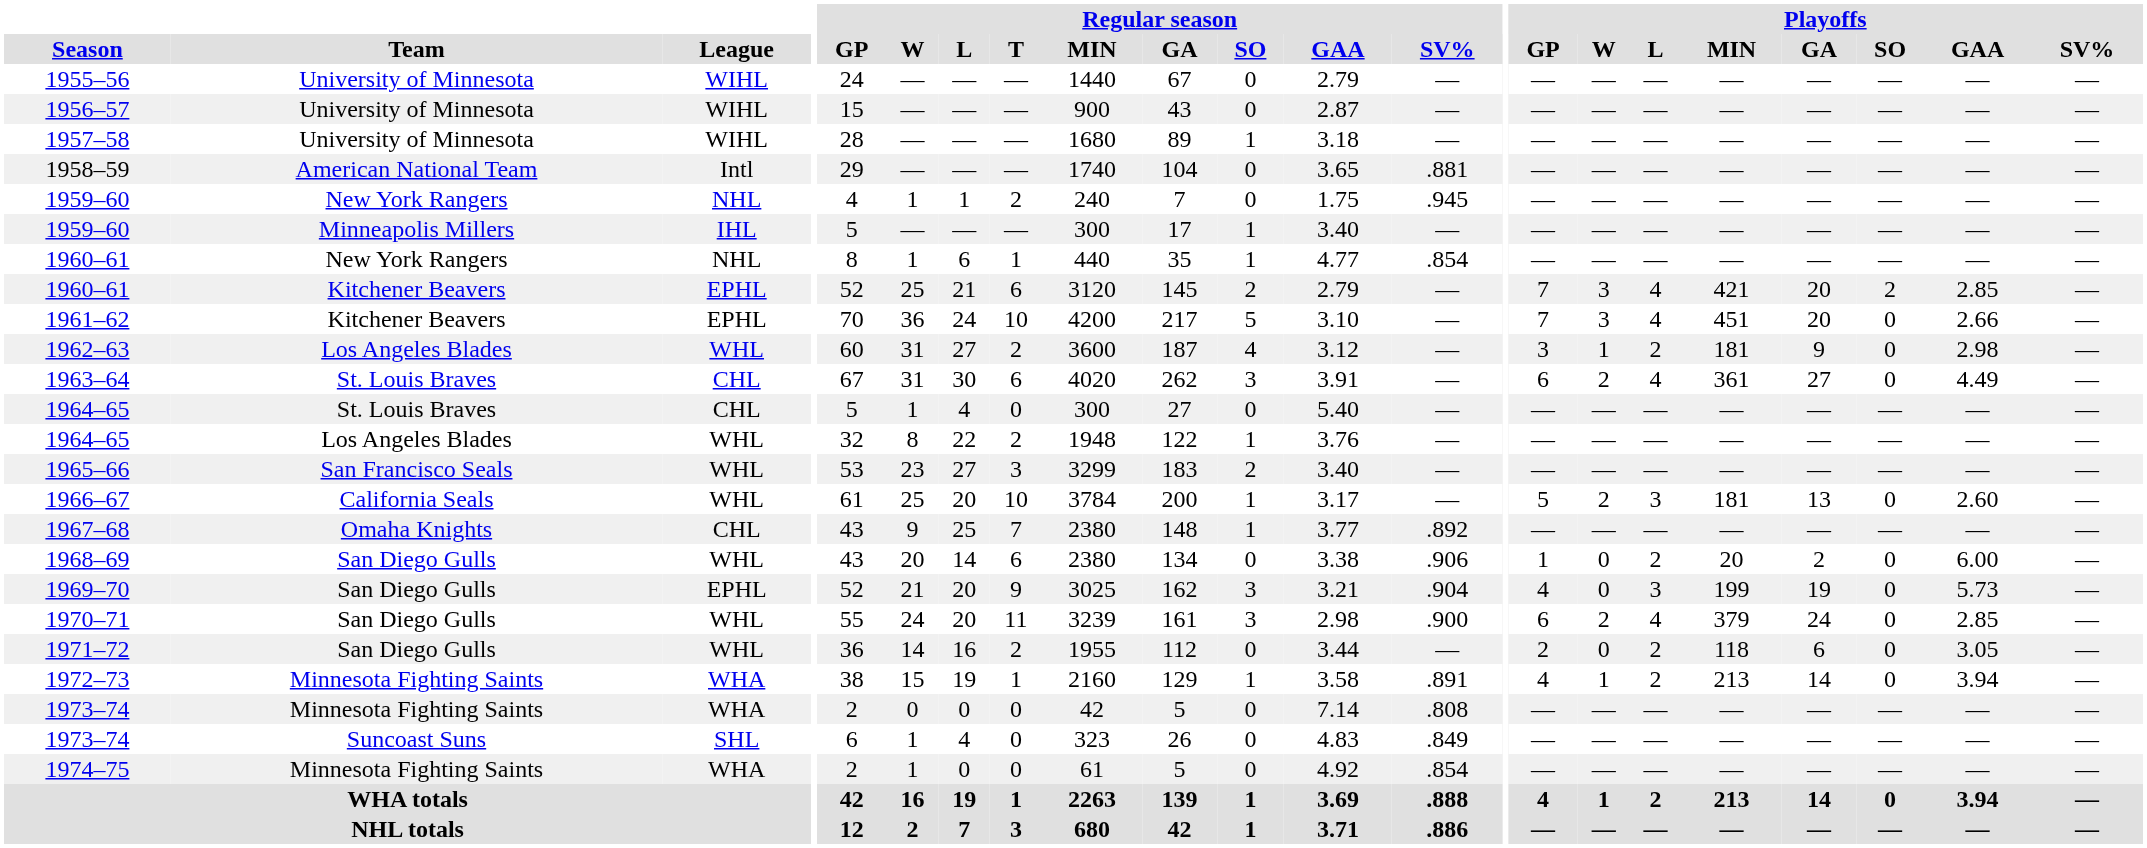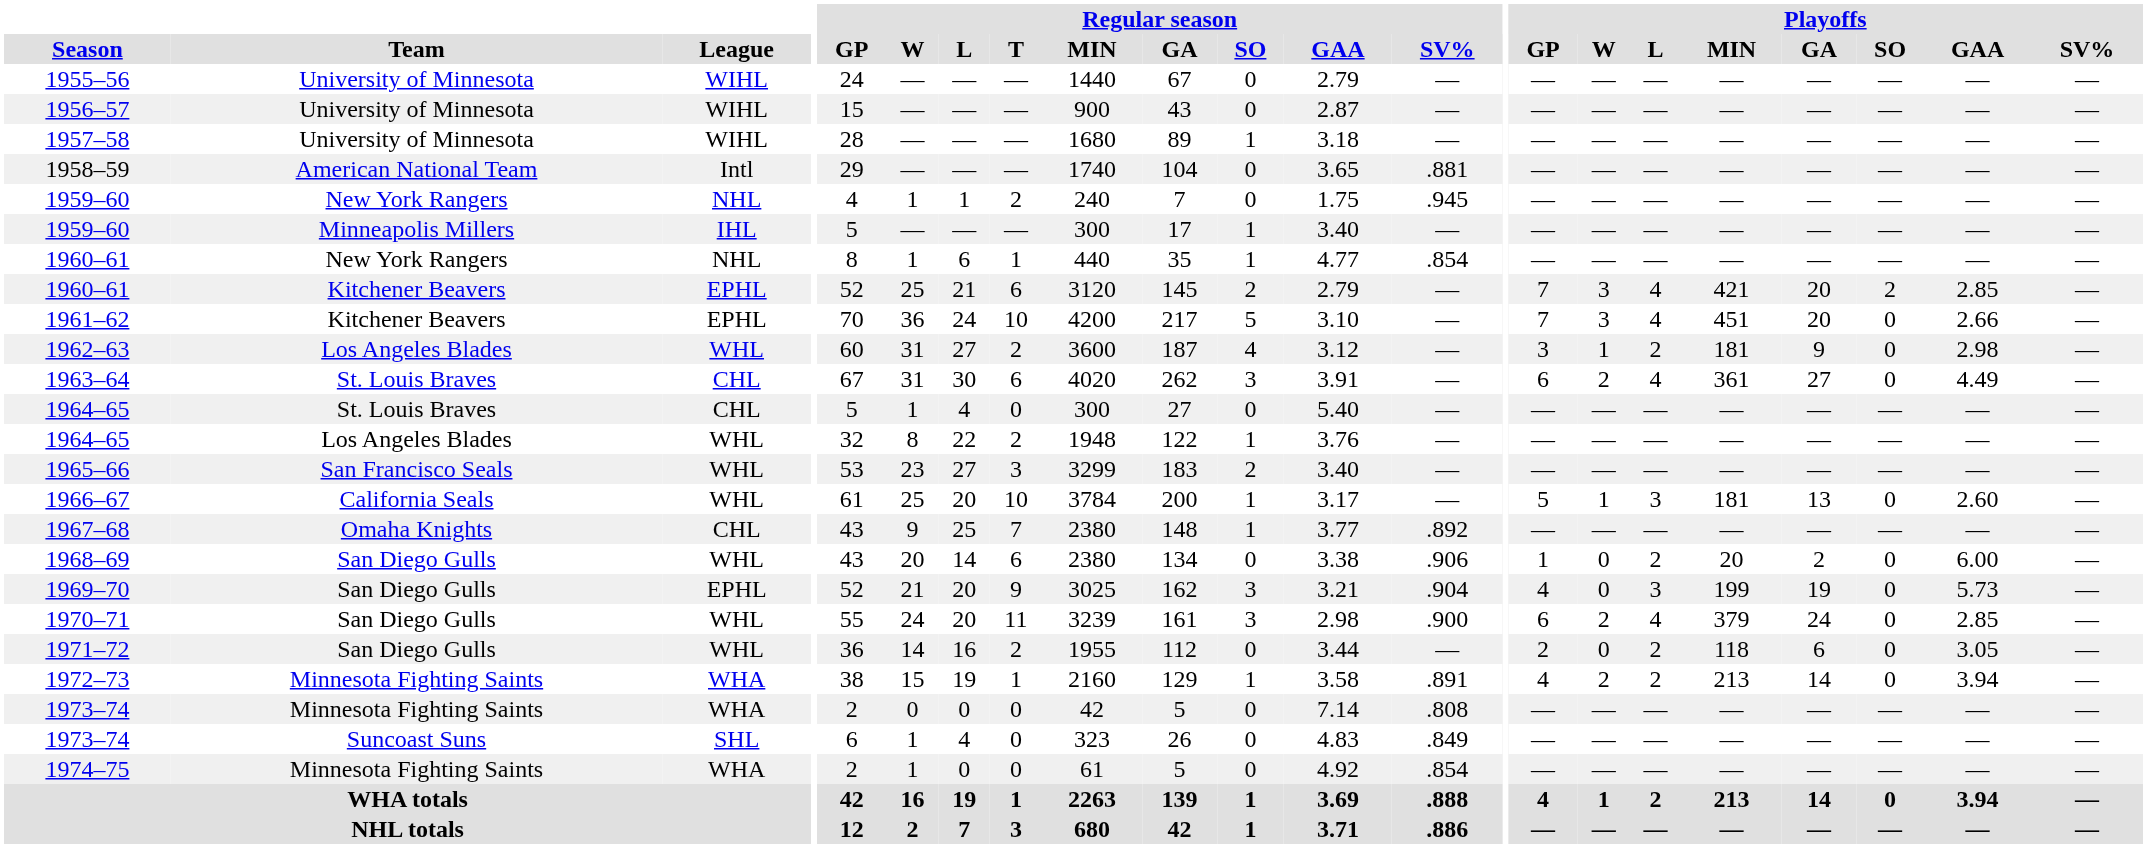 <table border="0" cellpadding="1" cellspacing="0" style="width:90%; text-align:center;">
 <tr bgcolor="#e0e0e0">
 <th colspan="3" bgcolor="#ffffff"></th>
 <th rowspan="99" bgcolor="#ffffff"></th>
 <th colspan="9" bgcolor="#e0e0e0"><a href='#'>Regular season</a></th>
 <th rowspan="99" bgcolor="#ffffff"></th>
 <th colspan="8" bgcolor="#e0e0e0"><a href='#'>Playoffs</a></th>
 </tr>
 <tr bgcolor="#e0e0e0">
 <th><a href='#'>Season</a></th>
 <th>Team</th>
 <th>League</th>
 <th>GP</th>
 <th>W</th>
 <th>L</th>
 <th>T</th>
 <th>MIN</th>
 <th>GA</th>
 <th><a href='#'>SO</a></th>
 <th><a href='#'>GAA</a></th>
 <th><a href='#'>SV%</a></th>
 <th>GP</th>
 <th>W</th>
 <th>L</th>
 <th>MIN</th>
 <th>GA</th>
 <th>SO</th>
 <th>GAA</th>
 <th>SV%</th>
 </tr>
 <tr>
 <td><a href='#'>1955–56</a></td>
 <td><a href='#'>University of Minnesota</a></td>
 <td><a href='#'>WIHL</a></td>
 <td>24</td>
 <td>—</td>
 <td>—</td>
 <td>—</td>
 <td>1440</td>
 <td>67</td>
 <td>0</td>
 <td>2.79</td>
 <td>—</td>
 <td>—</td>
 <td>—</td>
 <td>—</td>
 <td>—</td>
 <td>—</td>
 <td>—</td>
 <td>—</td>
 <td>—</td>
 </tr>
 <tr bgcolor="#f0f0f0">
 <td><a href='#'>1956–57</a></td>
 <td>University of Minnesota</td>
 <td>WIHL</td>
 <td>15</td>
 <td>—</td>
 <td>—</td>
 <td>—</td>
 <td>900</td>
 <td>43</td>
 <td>0</td>
 <td>2.87</td>
 <td>—</td>
 <td>—</td>
 <td>—</td>
 <td>—</td>
 <td>—</td>
 <td>—</td>
 <td>—</td>
 <td>—</td>
 <td>—</td>
 </tr>
 <tr>
 <td><a href='#'>1957–58</a></td>
 <td>University of Minnesota</td>
 <td>WIHL</td>
 <td>28</td>
 <td>—</td>
 <td>—</td>
 <td>—</td>
 <td>1680</td>
 <td>89</td>
 <td>1</td>
 <td>3.18</td>
 <td>—</td>
 <td>—</td>
 <td>—</td>
 <td>—</td>
 <td>—</td>
 <td>—</td>
 <td>—</td>
 <td>—</td>
 <td>—</td>
 </tr>
 <tr bgcolor="#f0f0f0">
 <td>1958–59</td>
 <td><a href='#'>American National Team</a></td>
 <td>Intl</td>
 <td>29</td>
 <td>—</td>
 <td>—</td>
 <td>—</td>
 <td>1740</td>
 <td>104</td>
 <td>0</td>
 <td>3.65</td>
 <td>.881</td>
 <td>—</td>
 <td>—</td>
 <td>—</td>
 <td>—</td>
 <td>—</td>
 <td>—</td>
 <td>—</td>
 <td>—</td>
 </tr>
 <tr>
 <td><a href='#'>1959–60</a></td>
 <td><a href='#'>New York Rangers</a></td>
 <td><a href='#'>NHL</a></td>
 <td>4</td>
 <td>1</td>
 <td>1</td>
 <td>2</td>
 <td>240</td>
 <td>7</td>
 <td>0</td>
 <td>1.75</td>
 <td>.945</td>
 <td>—</td>
 <td>—</td>
 <td>—</td>
 <td>—</td>
 <td>—</td>
 <td>—</td>
 <td>—</td>
 <td>—</td>
 </tr>
 <tr bgcolor="#f0f0f0">
 <td><a href='#'>1959–60</a></td>
 <td><a href='#'>Minneapolis Millers</a></td>
 <td><a href='#'>IHL</a></td>
 <td>5</td>
 <td>—</td>
 <td>—</td>
 <td>—</td>
 <td>300</td>
 <td>17</td>
 <td>1</td>
 <td>3.40</td>
 <td>—</td>
 <td>—</td>
 <td>—</td>
 <td>—</td>
 <td>—</td>
 <td>—</td>
 <td>—</td>
 <td>—</td>
 <td>—</td>
 </tr>
 <tr>
 <td><a href='#'>1960–61</a></td>
 <td>New York Rangers</td>
 <td>NHL</td>
 <td>8</td>
 <td>1</td>
 <td>6</td>
 <td>1</td>
 <td>440</td>
 <td>35</td>
 <td>1</td>
 <td>4.77</td>
 <td>.854</td>
 <td>—</td>
 <td>—</td>
 <td>—</td>
 <td>—</td>
 <td>—</td>
 <td>—</td>
 <td>—</td>
 <td>—</td>
 </tr>
 <tr bgcolor="#f0f0f0">
 <td><a href='#'>1960–61</a></td>
 <td><a href='#'>Kitchener Beavers</a></td>
 <td><a href='#'>EPHL</a></td>
 <td>52</td>
 <td>25</td>
 <td>21</td>
 <td>6</td>
 <td>3120</td>
 <td>145</td>
 <td>2</td>
 <td>2.79</td>
 <td>—</td>
 <td>7</td>
 <td>3</td>
 <td>4</td>
 <td>421</td>
 <td>20</td>
 <td>2</td>
 <td>2.85</td>
 <td>—</td>
 </tr>
 <tr>
 <td><a href='#'>1961–62</a></td>
 <td>Kitchener Beavers</td>
 <td>EPHL</td>
 <td>70</td>
 <td>36</td>
 <td>24</td>
 <td>10</td>
 <td>4200</td>
 <td>217</td>
 <td>5</td>
 <td>3.10</td>
 <td>—</td>
 <td>7</td>
 <td>3</td>
 <td>4</td>
 <td>451</td>
 <td>20</td>
 <td>0</td>
 <td>2.66</td>
 <td>—</td>
 </tr>
 <tr bgcolor="#f0f0f0">
 <td><a href='#'>1962–63</a></td>
 <td><a href='#'>Los Angeles Blades</a></td>
 <td><a href='#'>WHL</a></td>
 <td>60</td>
 <td>31</td>
 <td>27</td>
 <td>2</td>
 <td>3600</td>
 <td>187</td>
 <td>4</td>
 <td>3.12</td>
 <td>—</td>
 <td>3</td>
 <td>1</td>
 <td>2</td>
 <td>181</td>
 <td>9</td>
 <td>0</td>
 <td>2.98</td>
 <td>—</td>
 </tr>
 <tr>
 <td><a href='#'>1963–64</a></td>
 <td><a href='#'>St. Louis Braves</a></td>
 <td><a href='#'>CHL</a></td>
 <td>67</td>
 <td>31</td>
 <td>30</td>
 <td>6</td>
 <td>4020</td>
 <td>262</td>
 <td>3</td>
 <td>3.91</td>
 <td>—</td>
 <td>6</td>
 <td>2</td>
 <td>4</td>
 <td>361</td>
 <td>27</td>
 <td>0</td>
 <td>4.49</td>
 <td>—</td>
 </tr>
 <tr bgcolor="#f0f0f0">
 <td><a href='#'>1964–65</a></td>
 <td>St. Louis Braves</td>
 <td>CHL</td>
 <td>5</td>
 <td>1</td>
 <td>4</td>
 <td>0</td>
 <td>300</td>
 <td>27</td>
 <td>0</td>
 <td>5.40</td>
 <td>—</td>
 <td>—</td>
 <td>—</td>
 <td>—</td>
 <td>—</td>
 <td>—</td>
 <td>—</td>
 <td>—</td>
 <td>—</td>
 </tr>
 <tr>
 <td><a href='#'>1964–65</a></td>
 <td>Los Angeles Blades</td>
 <td>WHL</td>
 <td>32</td>
 <td>8</td>
 <td>22</td>
 <td>2</td>
 <td>1948</td>
 <td>122</td>
 <td>1</td>
 <td>3.76</td>
 <td>—</td>
 <td>—</td>
 <td>—</td>
 <td>—</td>
 <td>—</td>
 <td>—</td>
 <td>—</td>
 <td>—</td>
 <td>—</td>
 </tr>
 <tr bgcolor="#f0f0f0">
 <td><a href='#'>1965–66</a></td>
 <td><a href='#'>San Francisco Seals</a></td>
 <td>WHL</td>
 <td>53</td>
 <td>23</td>
 <td>27</td>
 <td>3</td>
 <td>3299</td>
 <td>183</td>
 <td>2</td>
 <td>3.40</td>
 <td>—</td>
 <td>—</td>
 <td>—</td>
 <td>—</td>
 <td>—</td>
 <td>—</td>
 <td>—</td>
 <td>—</td>
 <td>—</td>
 </tr>
 <tr>
 <td><a href='#'>1966–67</a></td>
 <td><a href='#'>California Seals</a></td>
 <td>WHL</td>
 <td>61</td>
 <td>25</td>
 <td>20</td>
 <td>10</td>
 <td>3784</td>
 <td>200</td>
 <td>1</td>
 <td>3.17</td>
 <td>—</td>
 <td>5</td>
-<td>2</td>
+<td>1</td>
 <td>3</td>
 <td>181</td>
 <td>13</td>
 <td>0</td>
 <td>2.60</td>
 <td>—</td>
 </tr>
 <tr bgcolor="#f0f0f0">
 <td><a href='#'>1967–68</a></td>
 <td><a href='#'>Omaha Knights</a></td>
 <td>CHL</td>
 <td>43</td>
 <td>9</td>
 <td>25</td>
 <td>7</td>
 <td>2380</td>
 <td>148</td>
 <td>1</td>
 <td>3.77</td>
 <td>.892</td>
 <td>—</td>
 <td>—</td>
 <td>—</td>
 <td>—</td>
 <td>—</td>
 <td>—</td>
 <td>—</td>
 <td>—</td>
 </tr>
 <tr>
 <td><a href='#'>1968–69</a></td>
 <td><a href='#'>San Diego Gulls</a></td>
 <td>WHL</td>
 <td>43</td>
 <td>20</td>
 <td>14</td>
 <td>6</td>
 <td>2380</td>
 <td>134</td>
 <td>0</td>
 <td>3.38</td>
 <td>.906</td>
 <td>1</td>
 <td>0</td>
 <td>2</td>
 <td>20</td>
 <td>2</td>
 <td>0</td>
 <td>6.00</td>
 <td>—</td>
 </tr>
 <tr bgcolor="#f0f0f0">
 <td><a href='#'>1969–70</a></td>
 <td>San Diego Gulls</td>
 <td>EPHL</td>
 <td>52</td>
 <td>21</td>
 <td>20</td>
 <td>9</td>
 <td>3025</td>
 <td>162</td>
 <td>3</td>
 <td>3.21</td>
 <td>.904</td>
 <td>4</td>
 <td>0</td>
 <td>3</td>
 <td>199</td>
 <td>19</td>
 <td>0</td>
 <td>5.73</td>
 <td>—</td>
 </tr>
 <tr>
 <td><a href='#'>1970–71</a></td>
 <td>San Diego Gulls</td>
 <td>WHL</td>
 <td>55</td>
 <td>24</td>
 <td>20</td>
 <td>11</td>
 <td>3239</td>
 <td>161</td>
 <td>3</td>
 <td>2.98</td>
 <td>.900</td>
 <td>6</td>
 <td>2</td>
 <td>4</td>
 <td>379</td>
 <td>24</td>
 <td>0</td>
 <td>2.85</td>
 <td>—</td>
 </tr>
 <tr bgcolor="#f0f0f0">
 <td><a href='#'>1971–72</a></td>
 <td>San Diego Gulls</td>
 <td>WHL</td>
 <td>36</td>
 <td>14</td>
 <td>16</td>
 <td>2</td>
 <td>1955</td>
 <td>112</td>
 <td>0</td>
 <td>3.44</td>
 <td>—</td>
 <td>2</td>
 <td>0</td>
 <td>2</td>
 <td>118</td>
 <td>6</td>
 <td>0</td>
 <td>3.05</td>
 <td>—</td>
 </tr>
 <tr>
 <td><a href='#'>1972–73</a></td>
 <td><a href='#'>Minnesota Fighting Saints</a></td>
 <td><a href='#'>WHA</a></td>
 <td>38</td>
 <td>15</td>
 <td>19</td>
 <td>1</td>
 <td>2160</td>
 <td>129</td>
 <td>1</td>
 <td>3.58</td>
 <td>.891</td>
 <td>4</td>
-<td>1</td>
+<td>2</td>
 <td>2</td>
 <td>213</td>
 <td>14</td>
 <td>0</td>
 <td>3.94</td>
 <td>—</td>
 </tr>
 <tr bgcolor="#f0f0f0">
 <td><a href='#'>1973–74</a></td>
 <td>Minnesota Fighting Saints</td>
 <td>WHA</td>
 <td>2</td>
 <td>0</td>
 <td>0</td>
 <td>0</td>
 <td>42</td>
 <td>5</td>
 <td>0</td>
 <td>7.14</td>
 <td>.808</td>
 <td>—</td>
 <td>—</td>
 <td>—</td>
 <td>—</td>
 <td>—</td>
 <td>—</td>
 <td>—</td>
 <td>—</td>
 </tr>
 <tr>
 <td><a href='#'>1973–74</a></td>
 <td><a href='#'>Suncoast Suns</a></td>
 <td><a href='#'>SHL</a></td>
 <td>6</td>
 <td>1</td>
 <td>4</td>
 <td>0</td>
 <td>323</td>
 <td>26</td>
 <td>0</td>
 <td>4.83</td>
 <td>.849</td>
 <td>—</td>
 <td>—</td>
 <td>—</td>
 <td>—</td>
 <td>—</td>
 <td>—</td>
 <td>—</td>
 <td>—</td>
 </tr>
 <tr bgcolor="#f0f0f0">
 <td><a href='#'>1974–75</a></td>
 <td>Minnesota Fighting Saints</td>
 <td>WHA</td>
 <td>2</td>
 <td>1</td>
 <td>0</td>
 <td>0</td>
 <td>61</td>
 <td>5</td>
 <td>0</td>
 <td>4.92</td>
 <td>.854</td>
 <td>—</td>
 <td>—</td>
 <td>—</td>
 <td>—</td>
 <td>—</td>
 <td>—</td>
 <td>—</td>
 <td>—</td>
 </tr>
 <tr bgcolor="#e0e0e0">
 <th colspan=3>WHA totals</th>
 <th>42</th>
 <th>16</th>
 <th>19</th>
 <th>1</th>
 <th>2263</th>
 <th>139</th>
 <th>1</th>
 <th>3.69</th>
 <th>.888</th>
 <th>4</th>
 <th>1</th>
 <th>2</th>
 <th>213</th>
 <th>14</th>
 <th>0</th>
 <th>3.94</th>
 <th>—</th>
 </tr>
 <tr bgcolor="#e0e0e0">
 <th colspan=3>NHL totals</th>
 <th>12</th>
 <th>2</th>
 <th>7</th>
 <th>3</th>
 <th>680</th>
 <th>42</th>
 <th>1</th>
 <th>3.71</th>
 <th>.886</th>
 <th>—</th>
 <th>—</th>
 <th>—</th>
 <th>—</th>
 <th>—</th>
 <th>—</th>
 <th>—</th>
 <th>—</th>
 </tr>
 </table>
